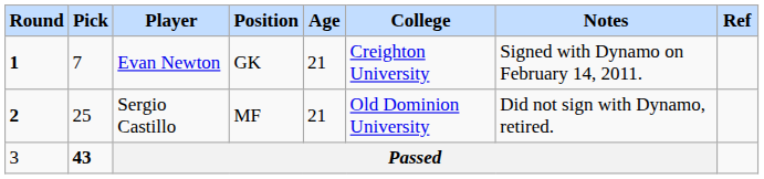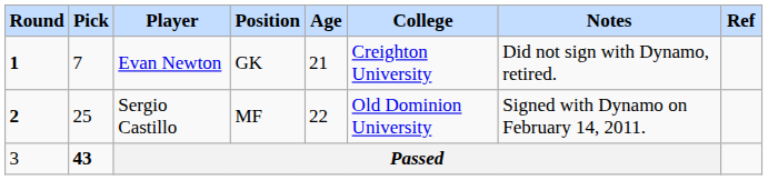 <table class="wikitable" style="text-align:left; font-size:95%;">
 <tr>
 <th style="background:#c2ddff; width:30px;">Round</th>
 <th style="background:#c2ddff; width:30px;">Pick</th>
 <th style="background:#c2ddff; width:130px;">Player</th>
 <th style="background:#c2ddff; width:50px;">Position</th>
 <th style="background:#c2ddff; width:30px;">Age</th>
 <th style="background:#c2ddff; width:170px;">College</th>
 <th style="background:#c2ddff; width:300px;">Notes</th>
 <th style="background:#c2ddff; width:30px;">Ref</th>
 </tr>
 <tr>
 <td><strong>1</strong></td>
 <td>7</td>
 <td> <a href='#'>Evan Newton</a></td>
 <td>GK</td>
 <td>21</td>
 <td><a href='#'>Creighton University</a></td>
-<td>Signed with Dynamo on February 14, 2011.</td>
+<td>Did not sign with Dynamo, retired.</td>
 <td></td>
 </tr>
 <tr>
 <td><strong>2</strong></td>
 <td>25</td>
 <td> Sergio Castillo</td>
 <td>MF</td>
-<td>21</td>
+<td>22</td>
 <td><a href='#'>Old Dominion University</a></td>
-<td>Did not sign with Dynamo, retired.</td>
+<td>Signed with Dynamo on February 14, 2011.</td>
 <td></td>
 </tr>
 <tr>
 <td>3</td>
 <td><strong>43</strong></td>
 <th colspan="5"><em>Passed</em></th>
 <td></td>
 </tr>
 </table>
